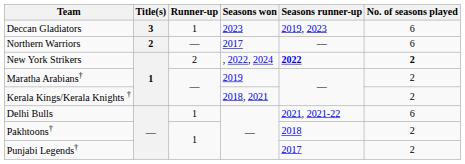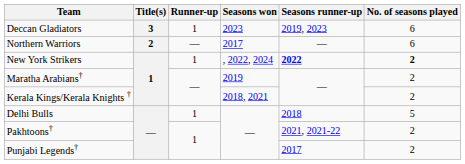 <table class="wikitable">
 <tr>
 <th>Team</th>
 <th>Title(s)</th>
 <th>Runner-up</th>
 <th>Seasons won</th>
 <th>Seasons runner-up</th>
 <th>No. of seasons played</th>
 </tr>
 <tr>
 <td>Deccan Gladiators</td>
 <th style="text-align: center">3</th>
 <td style="text-align: center">1</td>
 <td><a href='#'>2023</a></td>
 <td><a href='#'>2019</a>, <a href='#'>2023</a></td>
 <td style="text-align: center">6</td>
 </tr>
 <tr>
 <td>Northern Warriors</td>
 <th>2</th>
 <td style="text-align: center">—</td>
 <td><a href='#'>2017</a></td>
 <td style="text-align: center">—</td>
 <td style="text-align: center">6</td>
 </tr>
 <tr>
 <td>New York Strikers</td>
 <th rowspan="3" style="text-align: center">1</th>
-<td style="text-align: center">2</td>
+<td style="text-align: center">1</td>
 <td>, <a href='#'>2022</a>, <a href='#'>2024</a></td>
 <td><strong><a href='#'>2022</a></strong></td>
 <td style="text-align: center"><strong>2</strong></td>
 </tr>
 <tr>
 <td>Maratha Arabians<sup>†</sup></td>
 <td rowspan="2" style="text-align: center">—</td>
 <td><a href='#'>2019</a></td>
 <td rowspan="2" style="text-align: center">—</td>
 <td style="text-align: center">2</td>
 </tr>
 <tr>
 <td>Kerala Kings/Kerala Knights <sup>†</sup></td>
 <td><a href='#'>2018</a>, <a href='#'>2021</a></td>
 <td style="text-align: center">2</td>
 </tr>
 <tr>
 <td>Delhi Bulls</td>
 <th rowspan="3" style="text-align: center">—</th>
 <td style="text-align: center">1</td>
 <td rowspan="3" style="text-align: center">—</td>
-<td><a href='#'>2021</a>, <a href='#'>2021-22</a></td>
-<td style="text-align: center">6</td>
+<td><a href='#'>2018</a></td>
+<td style="text-align: center">5</td>
 </tr>
 <tr>
 <td>Pakhtoons<sup>†</sup></td>
 <td rowspan="2" style="text-align: center">1</td>
-<td><a href='#'>2018</a></td>
+<td><a href='#'>2021</a>, <a href='#'>2021-22</a></td>
 <td style="text-align: center">2</td>
 </tr>
 <tr>
 <td>Punjabi Legends<sup>†</sup></td>
 <td><a href='#'>2017</a></td>
 <td style="text-align: center">2</td>
 </tr>
 </table>
